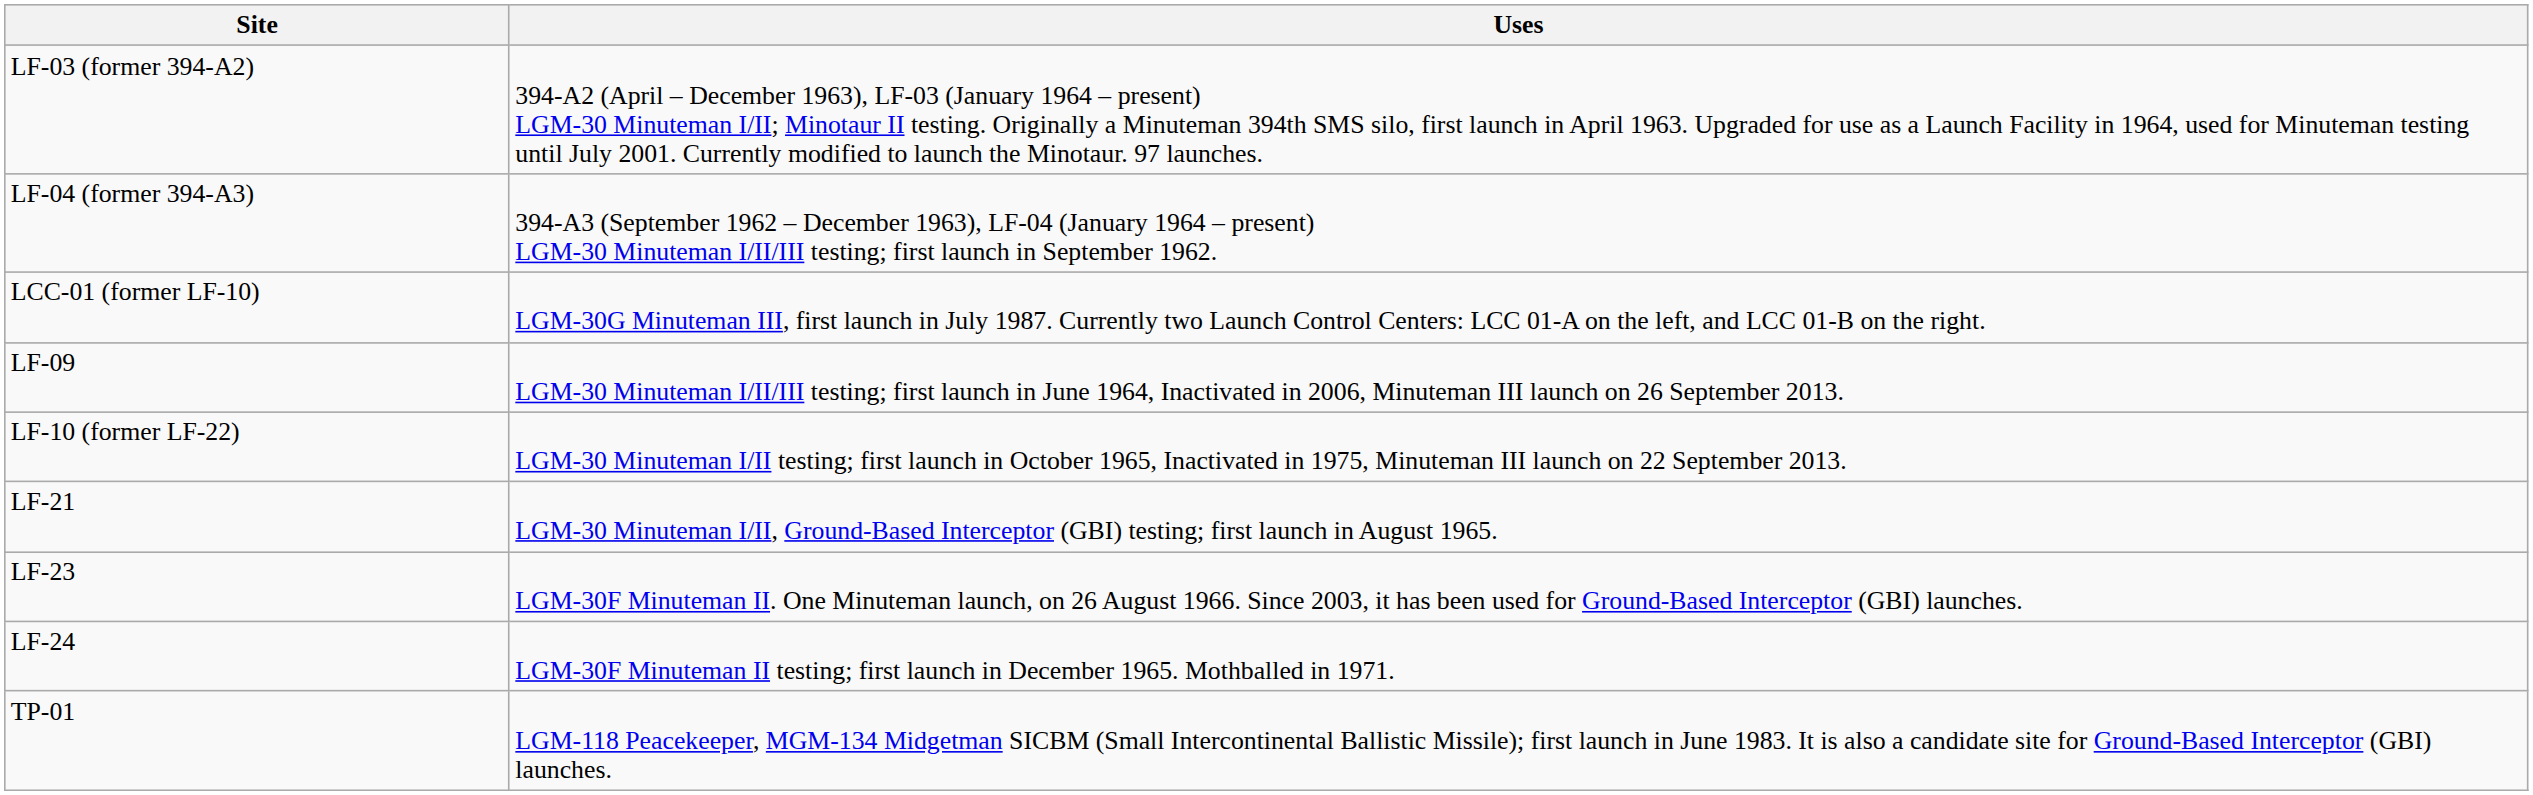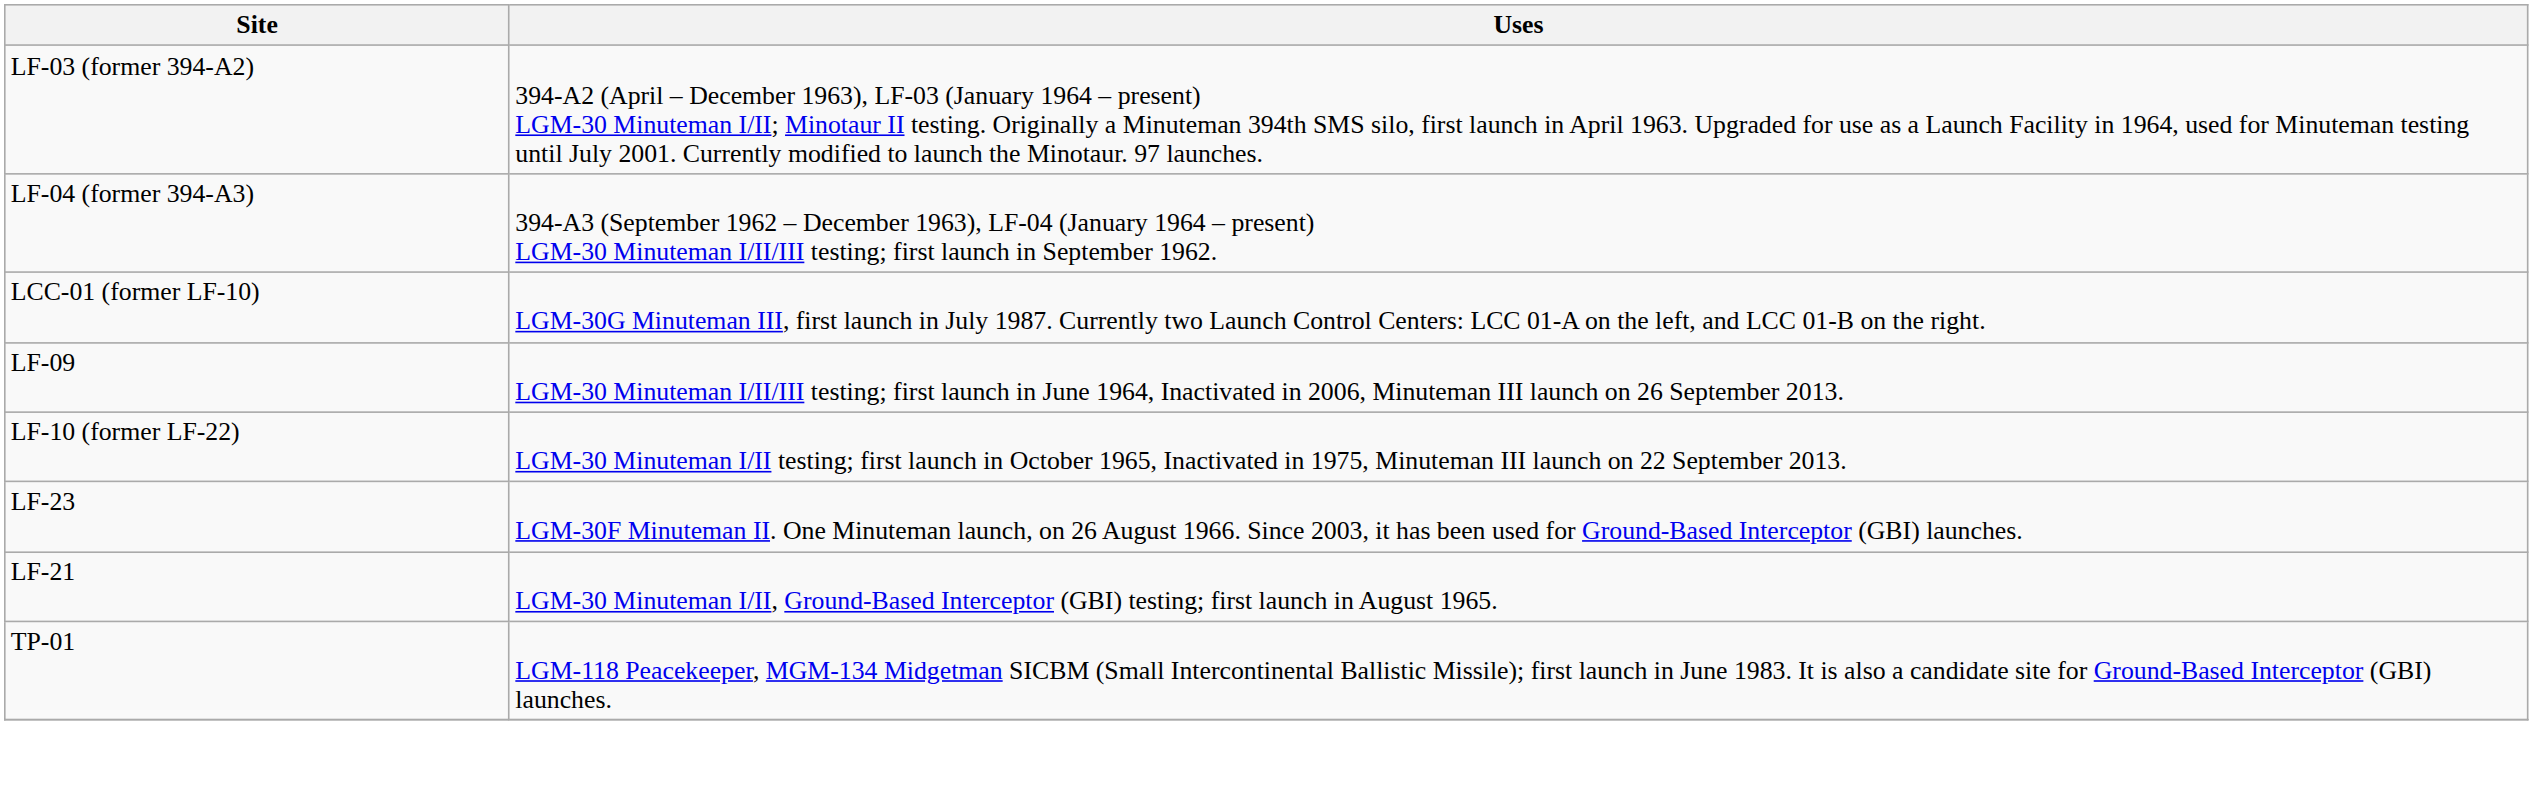 <table class="wikitable">
 <tr>
 <th>Site</th>
 <th style="width:80%;">Uses</th>
 </tr>
 <tr valign="top">
 <td>LF-03 (former 394-A2)</td>
 <td><br>394-A2 (April – December 1963), LF-03 (January 1964 – present)<br><a href='#'>LGM-30 Minuteman I/II</a>; <a href='#'>Minotaur II</a> testing. Originally a Minuteman 394th SMS silo, first launch in April 1963. Upgraded for use as a Launch Facility in 1964, used for Minuteman testing until July 2001. Currently modified to launch the Minotaur. 97 launches.</td>
 </tr>
 <tr valign="top">
 <td>LF-04 (former 394-A3)</td>
 <td><br>394-A3 (September 1962 – December 1963), LF-04 (January 1964 – present)<br><a href='#'>LGM-30 Minuteman I/II/III</a> testing; first launch in September 1962.</td>
 </tr>
 <tr valign="top">
 <td>LCC-01 (former LF-10)</td>
 <td><br><a href='#'>LGM-30G Minuteman III</a>, first launch in July 1987. Currently two Launch Control Centers: LCC 01-A on the left, and LCC 01-B on the right.</td>
 </tr>
 <tr valign="top">
 <td>LF-09</td>
 <td><br><a href='#'>LGM-30 Minuteman I/II/III</a> testing; first launch in June 1964, Inactivated in 2006, Minuteman III launch on 26 September 2013.</td>
 </tr>
 <tr valign="top">
 <td>LF-10 (former LF-22)</td>
 <td><br><a href='#'>LGM-30 Minuteman I/II</a> testing; first launch in October 1965, Inactivated in 1975, Minuteman III launch on 22 September 2013.</td>
 </tr>
 <tr valign="top">
-<td>LF-21</td>
-<td><br><a href='#'>LGM-30 Minuteman I/II</a>, <a href='#'>Ground-Based Interceptor</a> (GBI) testing; first launch in August 1965.</td>
-</tr>
-<tr valign="top">
 <td>LF-23</td>
 <td><br><a href='#'>LGM-30F Minuteman II</a>. One Minuteman launch, on 26 August 1966. Since 2003, it has been used for <a href='#'>Ground-Based Interceptor</a> (GBI) launches.</td>
 </tr>
 <tr valign="top">
-<td>LF-24</td>
-<td><br><a href='#'>LGM-30F Minuteman II</a> testing; first launch in December 1965. Mothballed in 1971.</td>
+<td>LF-21</td>
+<td><br><a href='#'>LGM-30 Minuteman I/II</a>, <a href='#'>Ground-Based Interceptor</a> (GBI) testing; first launch in August 1965.</td>
 </tr>
 <tr valign="top">
 <td>TP-01</td>
 <td><br><a href='#'>LGM-118 Peacekeeper</a>, <a href='#'>MGM-134 Midgetman</a> SICBM (Small Intercontinental Ballistic Missile); first launch in June 1983. It is also a candidate site for <a href='#'>Ground-Based Interceptor</a> (GBI) launches.</td>
 </tr>
 <tr>
 </tr>
 </table>
